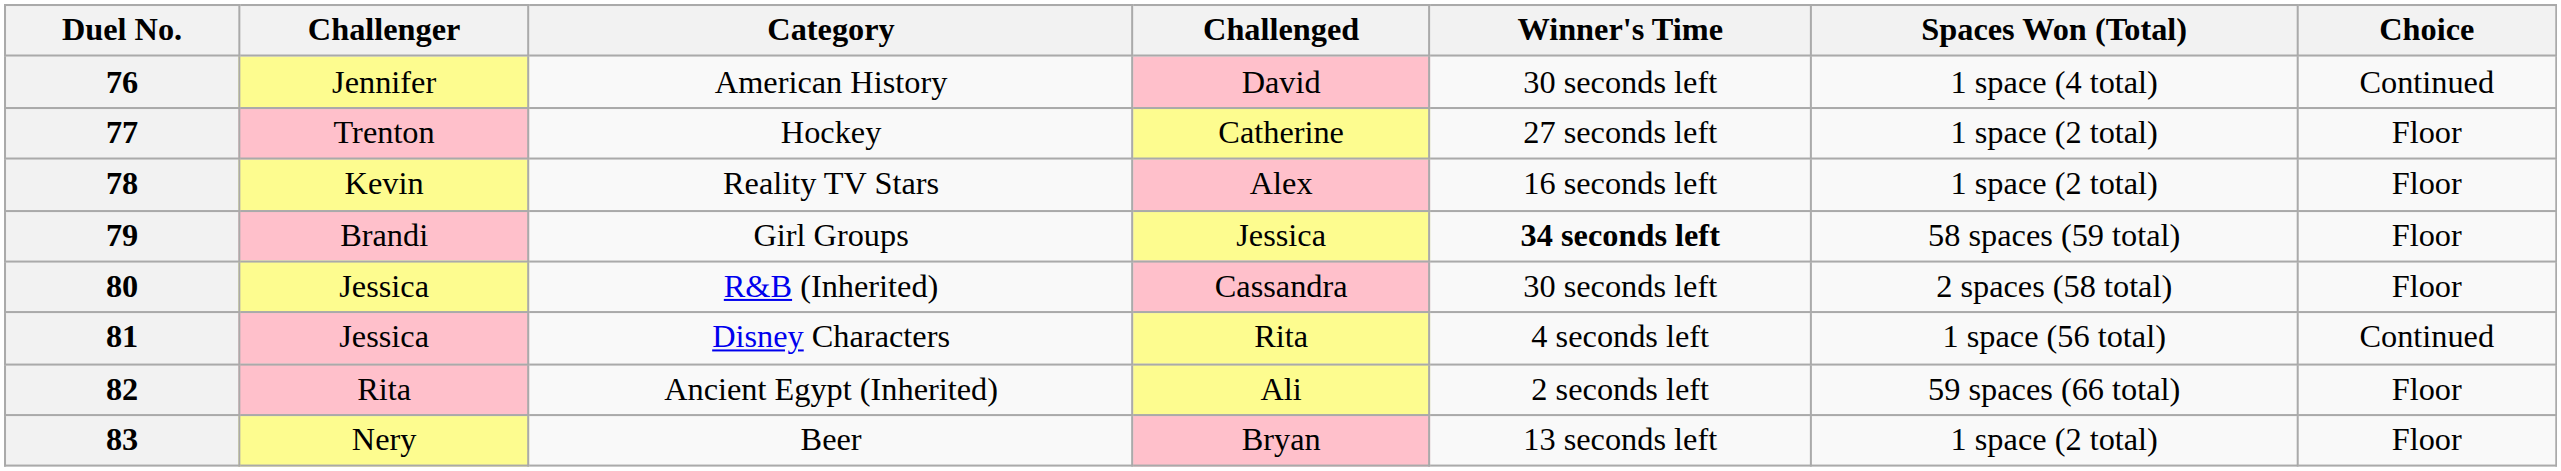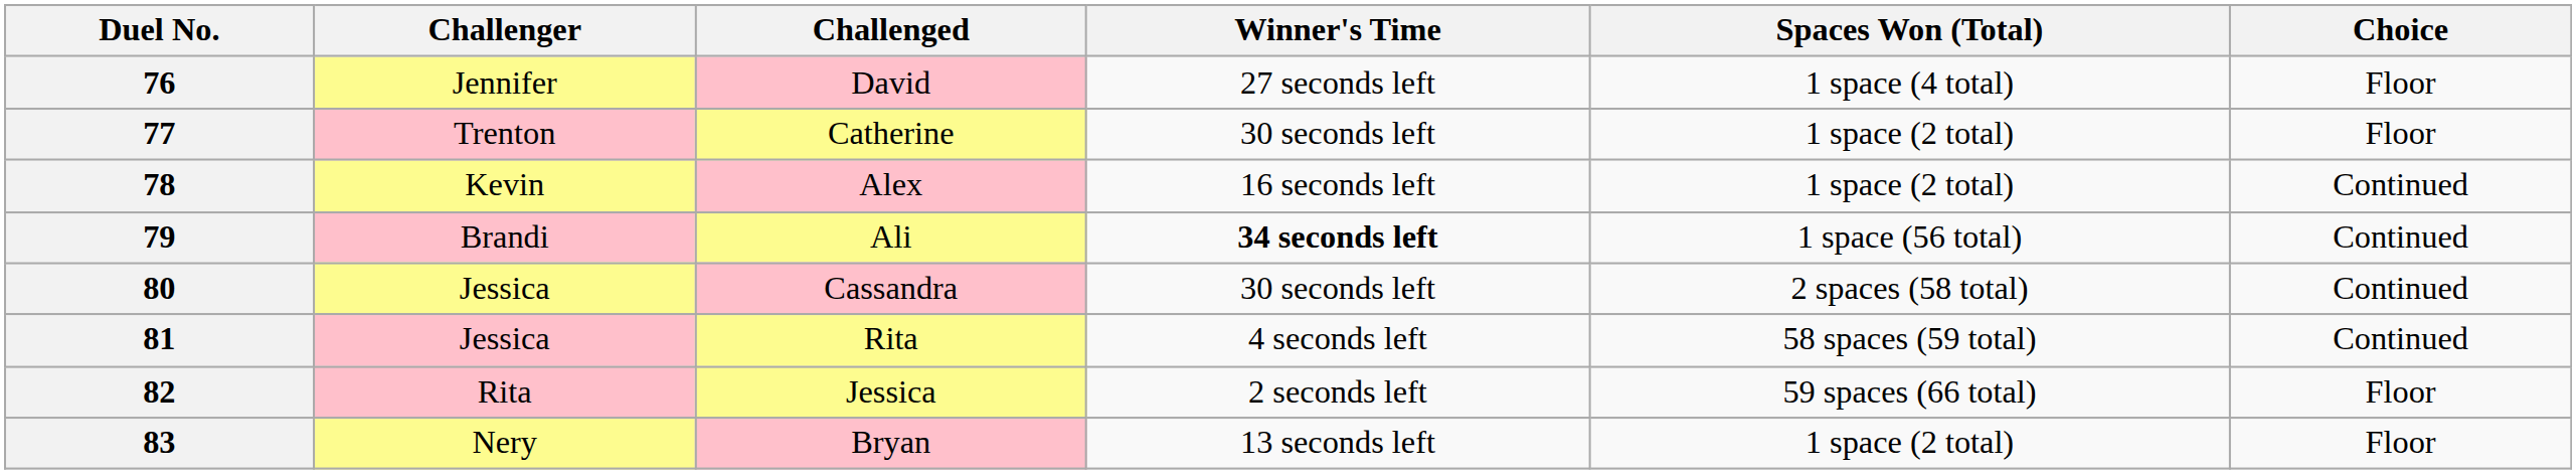 <table class="wikitable sortable mw-collapsible mw-collapsed" style="text-align:center; width:100%">
 <tr>
 <th scope="col">Duel No.</th>
 <th scope="col">Challenger</th>
-<th scope="col">Category</th>
 <th scope="col">Challenged</th>
 <th scope="col">Winner's Time</th>
 <th scope="col">Spaces Won (Total)</th>
 <th scope="col">Choice</th>
 </tr>
 <tr>
 <th>76</th>
 <td style="background:#fdfc8f;">Jennifer</td>
-<td>American History</td>
 <td style="background:pink;">David</td>
-<td>30 seconds left</td>
+<td>27 seconds left</td>
 <td>1 space (4 total)</td>
-<td>Continued</td>
+<td>Floor</td>
 </tr>
 <tr>
 <th>77</th>
 <td style="background:pink;">Trenton</td>
-<td>Hockey</td>
 <td style="background:#fdfc8f;">Catherine</td>
-<td>27 seconds left</td>
+<td>30 seconds left</td>
 <td>1 space (2 total)</td>
 <td>Floor</td>
 </tr>
 <tr>
 <th>78</th>
 <td style="background:#fdfc8f;">Kevin</td>
-<td>Reality TV Stars</td>
 <td style="background:pink;">Alex</td>
 <td>16 seconds left</td>
 <td>1 space (2 total)</td>
-<td>Floor</td>
+<td>Continued</td>
 </tr>
 <tr>
 <th>79</th>
 <td style="background:pink;">Brandi</td>
-<td>Girl Groups</td>
-<td style="background:#fdfc8f;">Jessica</td>
+<td style="background:#fdfc8f;">Ali</td>
 <td><strong>34 seconds left</strong></td>
-<td>58 spaces (59 total)</td>
-<td>Floor</td>
+<td>1 space (56 total)</td>
+<td>Continued</td>
 </tr>
 <tr>
 <th>80</th>
 <td style="background:#fdfc8f;">Jessica</td>
-<td><a href='#'>R&B</a> (Inherited)</td>
 <td style="background:pink;">Cassandra</td>
 <td>30 seconds left</td>
 <td>2 spaces (58 total)</td>
-<td>Floor</td>
+<td>Continued</td>
 </tr>
 <tr>
 <th>81</th>
 <td style="background:pink;">Jessica</td>
-<td><a href='#'>Disney</a> Characters</td>
 <td style="background:#fdfc8f;">Rita</td>
 <td>4 seconds left</td>
-<td>1 space (56 total)</td>
+<td>58 spaces (59 total)</td>
 <td>Continued</td>
 </tr>
 <tr>
 <th>82</th>
 <td style="background:pink;">Rita</td>
-<td>Ancient Egypt (Inherited)</td>
-<td style="background:#fdfc8f;">Ali</td>
+<td style="background:#fdfc8f;">Jessica</td>
 <td>2 seconds left</td>
 <td>59 spaces (66 total)</td>
 <td>Floor</td>
 </tr>
 <tr>
 <th>83</th>
 <td style="background:#fdfc8f;">Nery</td>
-<td>Beer</td>
 <td style="background:pink;">Bryan</td>
 <td>13 seconds left</td>
 <td>1 space (2 total)</td>
 <td>Floor</td>
 </tr>
 </table>
